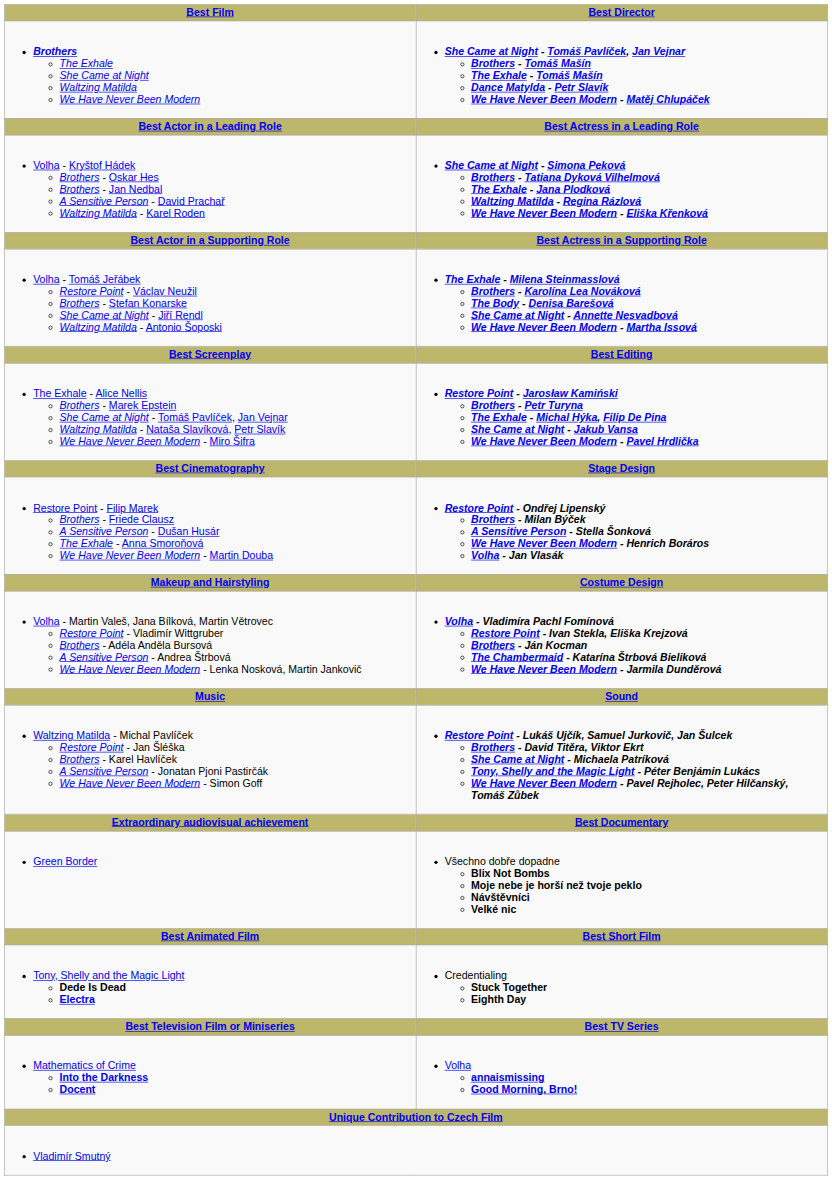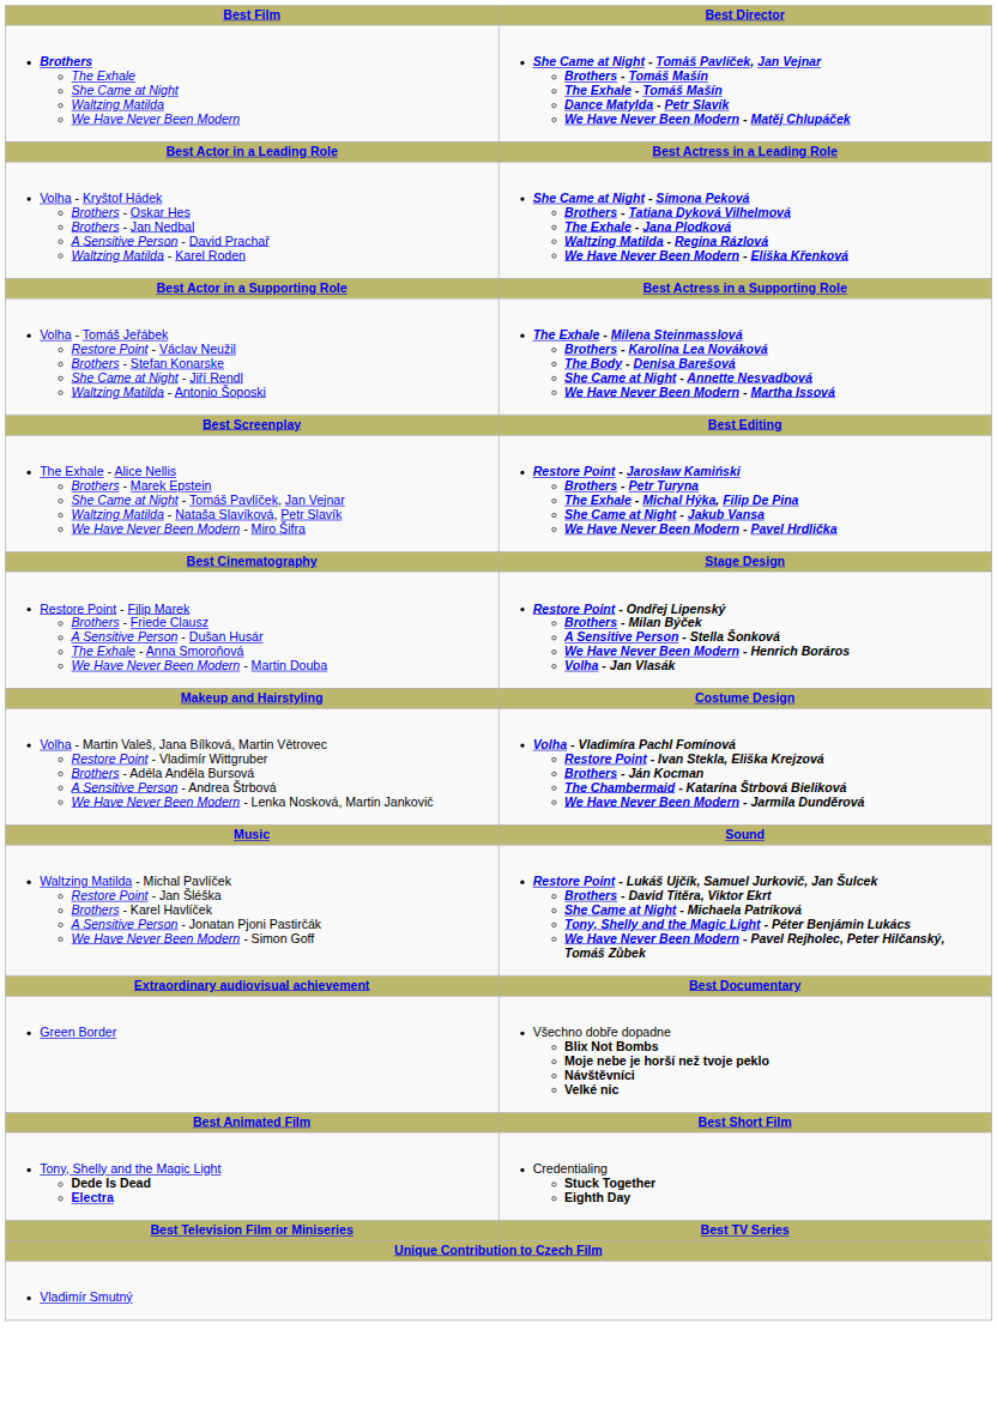 <table class=wikitable>
 <tr>
 <th style="background:#BDB76B; width: 50%"><a href='#'>Best Film</a></th>
 <th style="background:#BDB76B; width: 50%"><a href='#'>Best Director</a></th>
 </tr>
 <tr>
 <td valign="top"><br><ul><li><strong><em><a href='#'>Brothers</a></em></strong><ul><li><em><a href='#'>The Exhale</a></em></li><li><em><a href='#'>She Came at Night</a></em></li><li><em><a href='#'>Waltzing Matilda</a></em></li><li><em><a href='#'>We Have Never Been Modern</a></em></li></ul></li></ul></td>
 <td valign="top"><br><ul><li><strong><em><a href='#'>She Came at Night</a><em> - <a href='#'>Tomáš Pavlíček</a>, <a href='#'>Jan Vejnar</a><strong><ul><li></em><a href='#'>Brothers</a><em> - <a href='#'>Tomáš Mašín</a></li><li></em><a href='#'>The Exhale</a><em> - <a href='#'>Tomáš Mašín</a></li><li></em><a href='#'>Dance Matylda</a><em> - <a href='#'>Petr Slavík</a></li><li></em><a href='#'>We Have Never Been Modern</a><em> - <a href='#'>Matěj Chlupáček</a></li></ul></li></ul></td>
 </tr>
 <tr>
 <th style="background:#BDB76B;"><a href='#'>Best Actor in a Leading Role</a></th>
 <th style="background:#BDB76B;"><a href='#'>Best Actress in a Leading Role</a></th>
 </tr>
 <tr>
 <td valign="top"><br><ul><li></em></strong><a href='#'>Volha</a></em> - <a href='#'>Kryštof Hádek</a></strong><ul><li><em><a href='#'>Brothers</a></em> - <a href='#'>Oskar Hes</a></li><li><em><a href='#'>Brothers</a></em> - <a href='#'>Jan Nedbal</a></li><li><em><a href='#'>A Sensitive Person</a></em> - <a href='#'>David Prachař</a></li><li><em><a href='#'>Waltzing Matilda</a></em> - <a href='#'>Karel Roden</a></li></ul></li></ul></td>
 <td valign="top"><br><ul><li><strong><em><a href='#'>She Came at Night</a><em> - <a href='#'>Simona Peková</a><strong><ul><li></em><a href='#'>Brothers</a><em> - <a href='#'>Tatiana Dyková Vilhelmová</a></li><li></em><a href='#'>The Exhale</a><em> - <a href='#'>Jana Plodková</a></li><li></em><a href='#'>Waltzing Matilda</a><em> - <a href='#'>Regina Rázlová</a></li><li></em><a href='#'>We Have Never Been Modern</a><em> - <a href='#'>Eliška Křenková</a></li></ul></li></ul></td>
 </tr>
 <tr>
 <th style="background:#BDB76B;"><a href='#'>Best Actor in a Supporting Role</a></th>
 <th style="background:#BDB76B;"><a href='#'>Best Actress in a Supporting Role</a></th>
 </tr>
 <tr>
 <td valign="top"><br><ul><li></em></strong><a href='#'>Volha</a></em> - <a href='#'>Tomáš Jeřábek</a></strong><ul><li><em><a href='#'>Restore Point</a></em> - <a href='#'>Václav Neužil</a></li><li><em><a href='#'>Brothers</a></em> - <a href='#'>Stefan Konarske</a></li><li><em><a href='#'>She Came at Night</a></em> - <a href='#'>Jiří Rendl</a></li><li><em><a href='#'>Waltzing Matilda</a></em> - <a href='#'>Antonio Šoposki</a></li></ul></li></ul></td>
 <td valign="top"><br><ul><li><strong><em><a href='#'>The Exhale</a><em> - <a href='#'>Milena Steinmasslová</a><strong><ul><li></em><a href='#'>Brothers</a><em> - <a href='#'>Karolína Lea Nováková</a></li><li></em><a href='#'>The Body</a><em> - <a href='#'>Denisa Barešová</a></li><li></em><a href='#'>She Came at Night</a><em> - <a href='#'>Annette Nesvadbová</a></li><li></em><a href='#'>We Have Never Been Modern</a><em> - <a href='#'>Martha Issová</a></li></ul></li></ul></td>
 </tr>
 <tr>
 <th style="background:#BDB76B;"><a href='#'>Best Screenplay</a></th>
 <th style="background:#BDB76B;"><a href='#'>Best Editing</a></th>
 </tr>
 <tr>
 <td valign="top"><br><ul><li></em></strong><a href='#'>The Exhale</a></em> - <a href='#'>Alice Nellis</a></strong><ul><li><em><a href='#'>Brothers</a></em> - <a href='#'>Marek Epstein</a></li><li><em><a href='#'>She Came at Night</a></em> - <a href='#'>Tomáš Pavlíček</a>, <a href='#'>Jan Vejnar</a></li><li><em><a href='#'>Waltzing Matilda</a></em> - <a href='#'>Nataša Slavíková</a>, <a href='#'>Petr Slavík</a></li><li><em><a href='#'>We Have Never Been Modern</a></em> - <a href='#'>Miro Šifra</a></li></ul></li></ul></td>
 <td valign="top"><br><ul><li><strong><em><a href='#'>Restore Point</a><em> - <a href='#'>Jarosław Kamiński</a><strong><ul><li></em><a href='#'>Brothers</a><em> - <a href='#'>Petr Turyna</a></li><li></em><a href='#'>The Exhale</a><em> - <a href='#'>Michal Hýka</a>, <a href='#'>Filip De Pina</a></li><li></em><a href='#'>She Came at Night</a><em> - <a href='#'>Jakub Vansa</a></li><li></em><a href='#'>We Have Never Been Modern</a><em> - <a href='#'>Pavel Hrdlička</a></li></ul></li></ul></td>
 </tr>
 <tr>
 <th style="background:#BDB76B;"><a href='#'>Best Cinematography</a></th>
 <th style="background:#BDB76B;"><a href='#'>Stage Design</a></th>
 </tr>
 <tr>
 <td valign="top"><br><ul><li></em></strong><a href='#'>Restore Point</a></em> - <a href='#'>Filip Marek</a></strong><ul><li><em><a href='#'>Brothers</a></em> - <a href='#'>Friede Clausz</a></li><li><em><a href='#'>A Sensitive Person</a></em> - <a href='#'>Dušan Husár</a></li><li><em><a href='#'>The Exhale</a></em> - <a href='#'>Anna Smoroňová</a></li><li><em><a href='#'>We Have Never Been Modern</a></em> - <a href='#'>Martin Douba</a></li></ul></li></ul></td>
 <td valign="top"><br><ul><li><strong><em><a href='#'>Restore Point</a><em> - Ondřej Lipenský<strong><ul><li></em><a href='#'>Brothers</a><em> - Milan Býček</li><li></em><a href='#'>A Sensitive Person</a><em> - Stella Šonková</li><li></em><a href='#'>We Have Never Been Modern</a><em> - Henrich Boráros</li><li></em><a href='#'>Volha</a><em> - Jan Vlasák</li></ul></li></ul></td>
 </tr>
 <tr>
 <th style="background:#BDB76B;"><a href='#'>Makeup and Hairstyling</a></th>
 <th style="background:#BDB76B;"><a href='#'>Costume Design</a></th>
 </tr>
 <tr>
 <td valign="top"><br><ul><li></em></strong><a href='#'>Volha</a></em> - Martin Valeš, Jana Bílková, Martin Větrovec</strong><ul><li><em><a href='#'>Restore Point</a></em> - Vladimír Wittgruber</li><li><em><a href='#'>Brothers</a></em> - Adéla Anděla Bursová</li><li><em><a href='#'>A Sensitive Person</a></em> - Andrea Štrbová</li><li><em><a href='#'>We Have Never Been Modern</a></em> - Lenka Nosková, Martin Jankovič</li></ul></li></ul></td>
 <td valign="top"><br><ul><li><strong><em><a href='#'>Volha</a><em> - Vladimíra Pachl Fomínová<strong><ul><li></em><a href='#'>Restore Point</a><em> - Ivan Stekla, Eliška Krejzová</li><li></em><a href='#'>Brothers</a><em> - Ján Kocman</li><li></em><a href='#'>The Chambermaid</a><em> - Katarína Štrbová Bieliková</li><li></em><a href='#'>We Have Never Been Modern</a><em> - Jarmila Dunděrová</li></ul></li></ul></td>
 </tr>
 <tr>
 <th style="background:#BDB76B;"><a href='#'>Music</a></th>
 <th style="background:#BDB76B;"><a href='#'>Sound</a></th>
 </tr>
 <tr>
 <td valign="top"><br><ul><li></em></strong><a href='#'>Waltzing Matilda</a></em> - Michal Pavlíček</strong><ul><li><em><a href='#'>Restore Point</a></em> - Jan Šléška</li><li><em><a href='#'>Brothers</a></em> - Karel Havlíček</li><li><em><a href='#'>A Sensitive Person</a></em> - Jonatan Pjoni Pastirčák</li><li><em><a href='#'>We Have Never Been Modern</a></em> - Simon Goff</li></ul></li></ul></td>
 <td valign="top"><br><ul><li><strong><em><a href='#'>Restore Point</a><em> - Lukáš Ujčík, Samuel Jurkovič, Jan Šulcek<strong><ul><li></em><a href='#'>Brothers</a><em> - David Titěra, Viktor Ekrt</li><li></em><a href='#'>She Came at Night</a><em> - Michaela Patríková</li><li></em><a href='#'>Tony, Shelly and the Magic Light</a><em> - Péter Benjámin Lukács</li><li></em><a href='#'>We Have Never Been Modern</a><em> - Pavel Rejholec, Peter Hilčanský, Tomáš Zůbek</li></ul></li></ul></td>
 </tr>
 <tr>
 <th style="background:#BDB76B;"><a href='#'>Extraordinary audiovisual achievement</a></th>
 <th style="background:#BDB76B;"><a href='#'>Best Documentary</a></th>
 </tr>
 <tr>
 <td valign="top"><br><ul><li></em></strong><a href='#'>Green Border</a><strong><em></li></ul></td>
 <td valign="top"><br><ul><li></em></strong>Všechno dobře dopadne<strong><em><ul><li></em>Blix Not Bombs<em></li><li></em>Moje nebe je horší než tvoje peklo<em></li><li></em>Návštěvníci<em></li><li></em>Velké nic<em></li></ul></li></ul></td>
 </tr>
 <tr>
 <th style="background:#BDB76B;"><a href='#'>Best Animated Film</a></th>
 <th style="background:#BDB76B;"><a href='#'>Best Short Film</a></th>
 </tr>
 <tr>
 <td valign="top"><br><ul><li></em></strong><a href='#'>Tony, Shelly and the Magic Light</a><strong><em><ul><li></em>Dede Is Dead<em></li><li></em><a href='#'>Electra</a><em></li></ul></li></ul></td>
 <td valign="top"><br><ul><li></em></strong>Credentialing<strong><em><ul><li></em>Stuck Together<em></li><li></em>Eighth Day<em></li></ul></li></ul></td>
 </tr>
 <tr>
 <th style="background:#BDB76B;"><a href='#'>Best Television Film or Miniseries</a></th>
 <th style="background:#BDB76B;"><a href='#'>Best TV Series</a></th>
 </tr>
 <tr>
-<td valign="top"><br><ul><li></em></strong><a href='#'>Mathematics of Crime</a><strong><em><ul><li></em><a href='#'>Into the Darkness</a><em></li><li></em><a href='#'>Docent</a><em></li></ul></li></ul></td>
-<td valign="top"><br><ul><li></em></strong><a href='#'>Volha</a><strong><em><ul><li></em><a href='#'>annaismissing</a><em></li><li></em><a href='#'>Good Morning, Brno!</a><em></li></ul></li></ul></td>
-</tr>
-<tr>
 <th style="background:#BDB76B;" colspan="2"><a href='#'>Unique Contribution to Czech Film</a></th>
 </tr>
 <tr>
 <td colspan="2"><br><ul><li></strong><a href='#'>Vladimír Smutný</a><strong></li></ul></td>
 </tr>
 </table>
